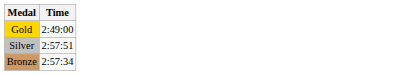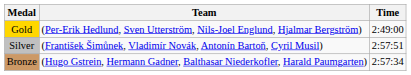 <table class="wikitable">
 <tr>
 <th>Medal</th>
+<th>Team</th>
 <th>Time</th>
 </tr>
 <tr>
 <td style="text-align:center;background-color:gold;">Gold</td>
+<td> (<a href='#'>Per-Erik Hedlund</a>, <a href='#'>Sven Utterström</a>, <a href='#'>Nils-Joel Englund</a>, <a href='#'>Hjalmar Bergström</a>)</td>
 <td>2:49:00</td>
 </tr>
 <tr>
 <td style="text-align:center;background-color:silver;">Silver</td>
+<td> (<a href='#'>František Šimůnek</a>, <a href='#'>Vladimír Novák</a>, <a href='#'>Antonín Bartoň</a>, <a href='#'>Cyril Musil</a>)</td>
 <td>2:57:51</td>
 </tr>
 <tr>
 <td style="text-align:center;background-color:#CC9966;">Bronze</td>
+<td> (<a href='#'>Hugo Gstrein</a>, <a href='#'>Hermann Gadner</a>, <a href='#'>Balthasar Niederkofler</a>, <a href='#'>Harald Paumgarten</a>)</td>
 <td>2:57:34</td>
 </tr>
 </table>
